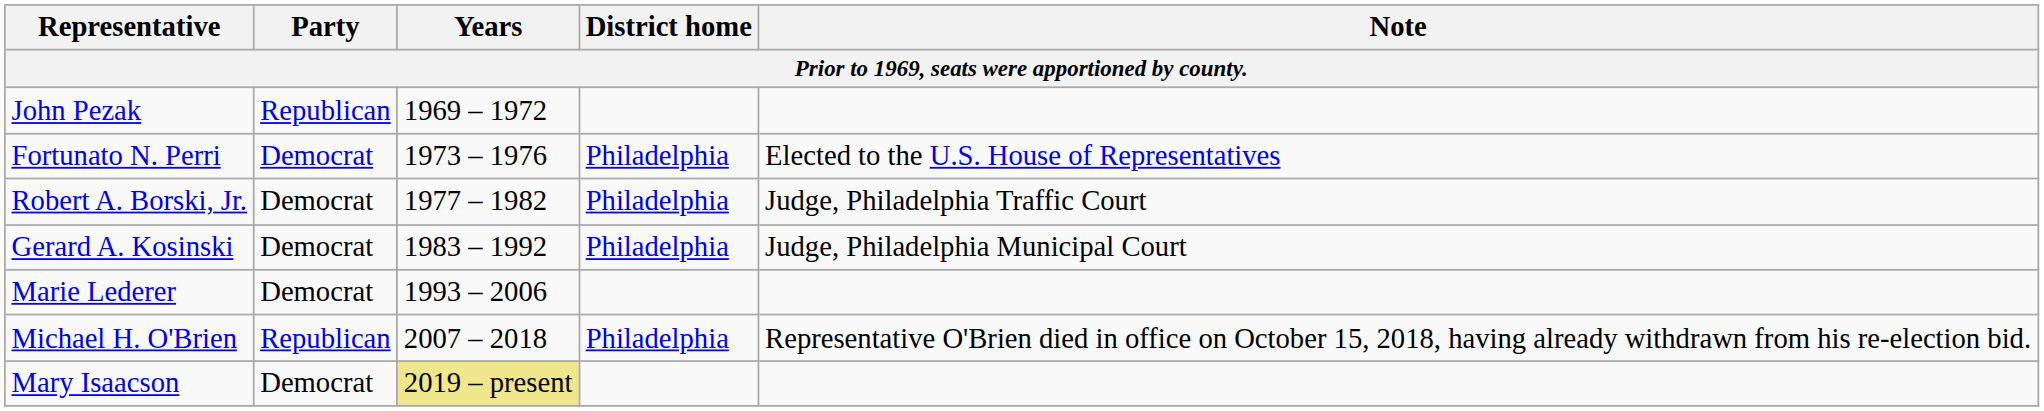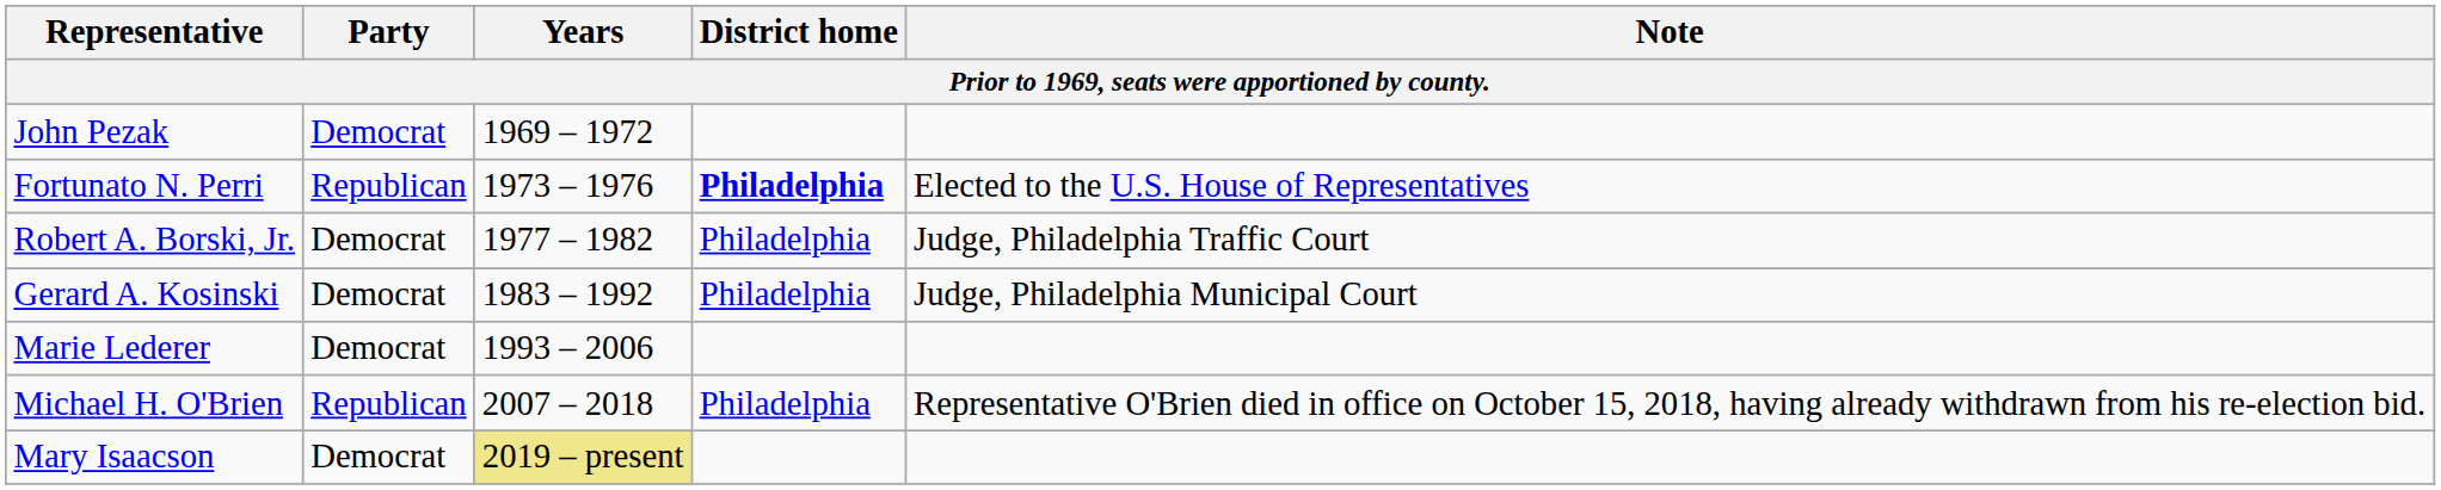 <table class=wikitable>
 <tr valign=bottom>
 <th>Representative</th>
 <th>Party</th>
 <th>Years</th>
 <th>District home</th>
 <th>Note</th>
 </tr>
 <tr>
 <th colspan=5 style="font-size: 80%;"><em>Prior to 1969, seats were apportioned by county.</em></th>
 </tr>
 <tr>
 <td><a href='#'>John Pezak</a></td>
-<td><a href='#'>Republican</a></td>
+<td><a href='#'>Democrat</a></td>
 <td>1969 – 1972</td>
 <td></td>
 <td></td>
 </tr>
 <tr>
 <td><a href='#'>Fortunato N. Perri</a></td>
-<td><a href='#'>Democrat</a></td>
+<td><a href='#'>Republican</a></td>
 <td>1973 – 1976</td>
-<td><a href='#'>Philadelphia</a></td>
+<td><strong><a href='#'>Philadelphia</a></strong></td>
 <td>Elected to the <a href='#'>U.S. House of Representatives</a></td>
 </tr>
 <tr>
 <td><a href='#'>Robert A. Borski, Jr.</a></td>
 <td>Democrat</td>
 <td>1977 – 1982</td>
 <td><a href='#'>Philadelphia</a></td>
 <td>Judge, Philadelphia Traffic Court</td>
 </tr>
 <tr>
 <td><a href='#'>Gerard A. Kosinski</a></td>
 <td>Democrat</td>
 <td>1983 – 1992</td>
 <td><a href='#'>Philadelphia</a></td>
 <td>Judge, Philadelphia Municipal Court</td>
 </tr>
 <tr>
 <td><a href='#'>Marie Lederer</a></td>
 <td>Democrat</td>
 <td>1993 – 2006</td>
 <td></td>
 <td></td>
 </tr>
 <tr>
 <td><a href='#'>Michael H. O'Brien</a></td>
 <td><a href='#'>Republican</a></td>
 <td>2007 – 2018</td>
 <td><a href='#'>Philadelphia</a></td>
 <td>Representative O'Brien died in office on October 15, 2018, having already withdrawn from his re-election bid.</td>
 </tr>
 <tr>
 <td><a href='#'>Mary Isaacson</a></td>
 <td>Democrat</td>
 <td style="background: khaki;">2019 – present</td>
 <td></td>
 <td></td>
 </tr>
 </table>
